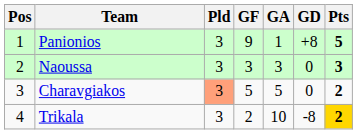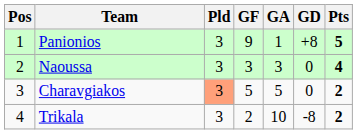 <table class="wikitable" style="text-align: center;">
 <tr>
 <th>Pos</th>
 <th width=165>Team</th>
 <th>Pld</th>
 <th>GF</th>
 <th>GA</th>
 <th>GD</th>
 <th>Pts</th>
 </tr>
 <tr bgcolor="#ccffcc">
 <td>1</td>
 <td align=left><a href='#'>Panionios</a></td>
 <td>3</td>
 <td>9</td>
 <td>1</td>
 <td>+8</td>
 <td><strong>5</strong></td>
 </tr>
 <tr bgcolor="#ccffcc">
 <td>2</td>
 <td align=left><a href='#'>Naoussa</a></td>
 <td>3</td>
 <td>3</td>
 <td>3</td>
 <td>0</td>
-<td><strong>3</strong></td>
+<td><strong>4</strong></td>
 </tr>
 <tr>
 <td>3</td>
 <td align=left><a href='#'>Charavgiakos</a></td>
 <td style="background: lightsalmon;">3</td>
 <td>5</td>
 <td>5</td>
 <td>0</td>
 <td><strong>2</strong></td>
 </tr>
 <tr>
 <td>4</td>
 <td align=left><a href='#'>Trikala</a></td>
 <td>3</td>
 <td>2</td>
 <td>10</td>
 <td>-8</td>
-<td style="background: gold;"><strong>2</strong></td>
+<td><strong>2</strong></td>
 </tr>
 </table>
